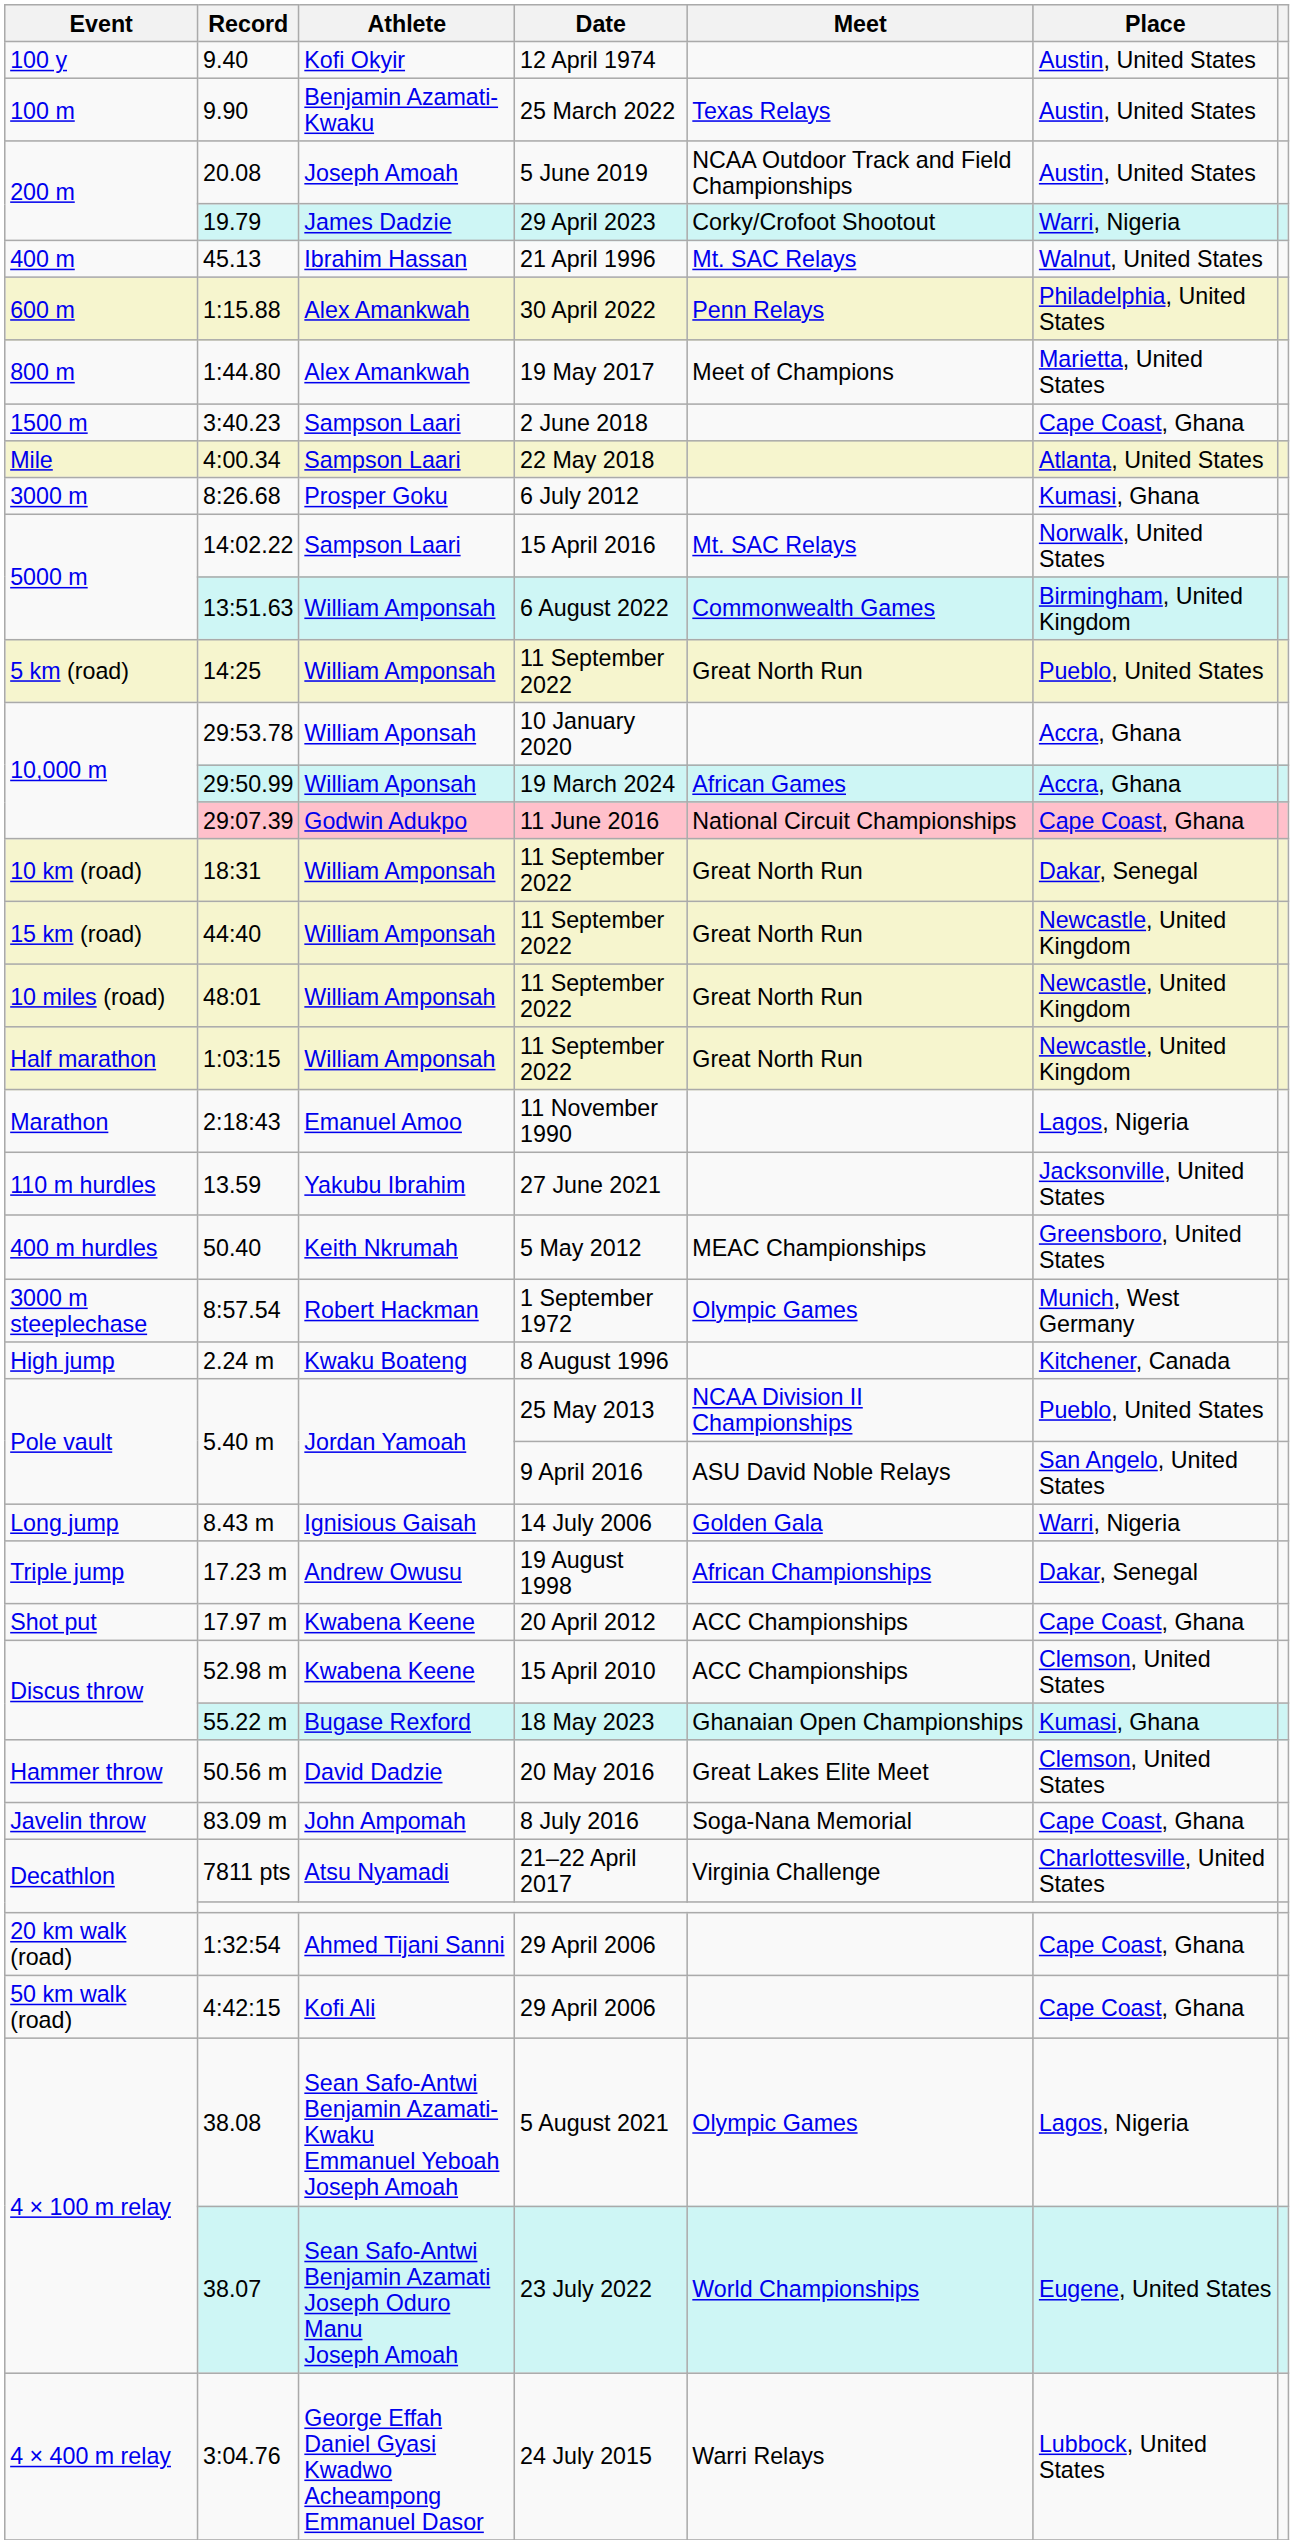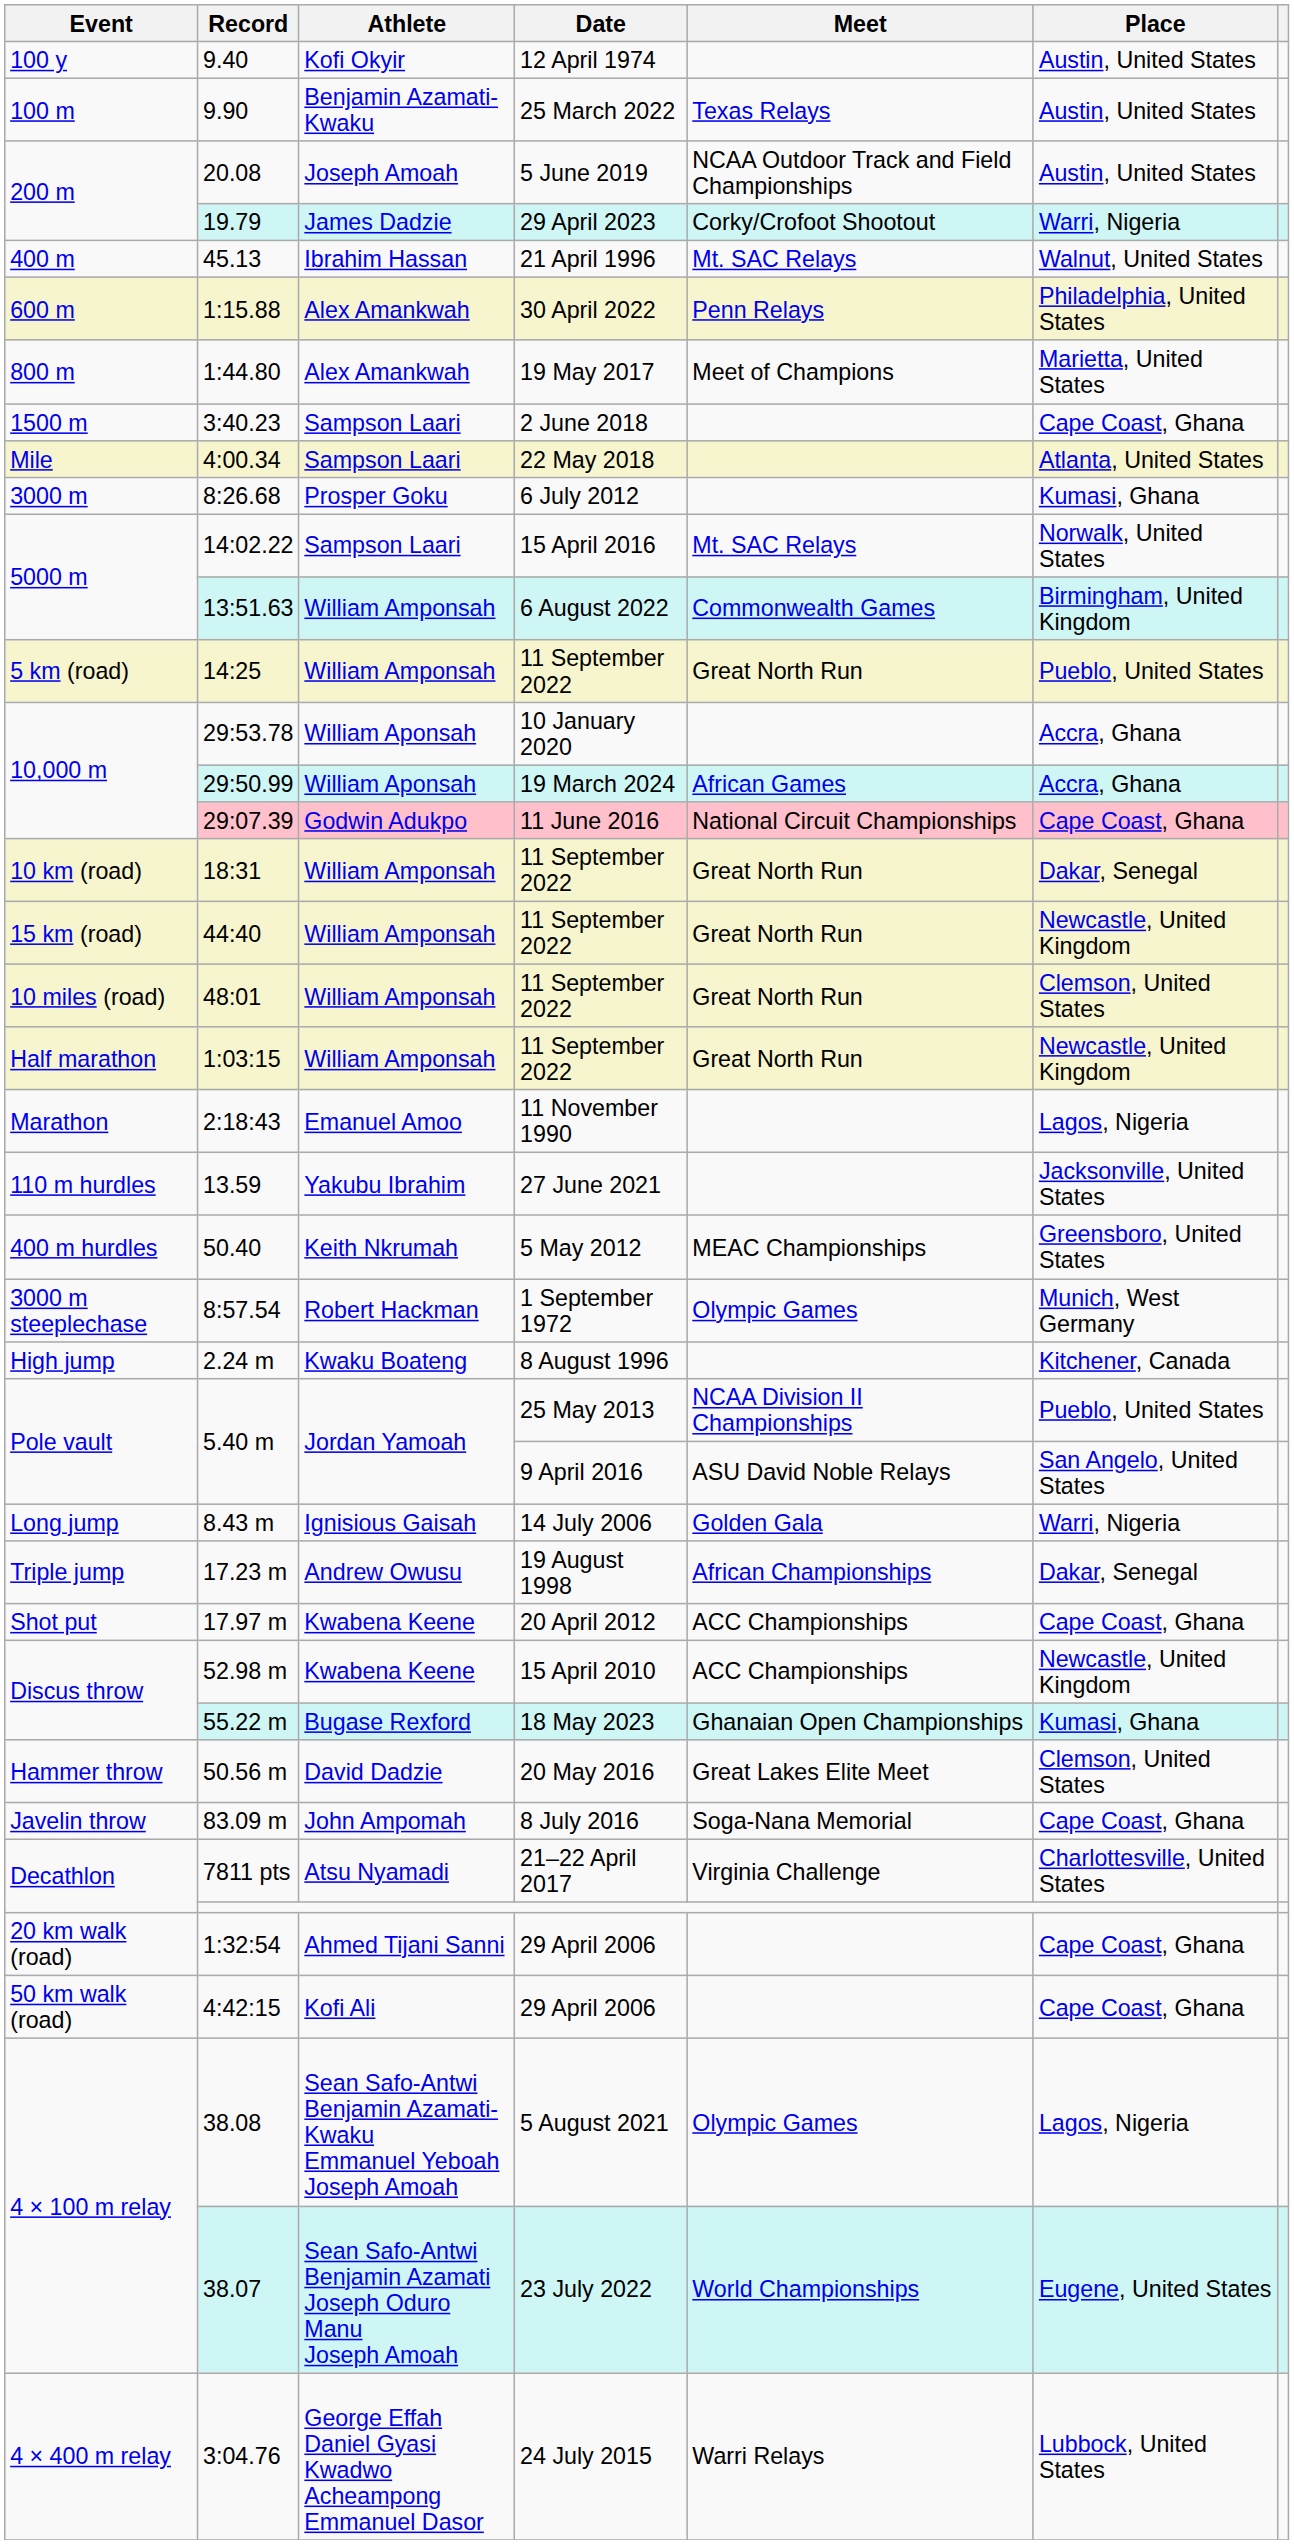 <table class="wikitable" style="font-size:95%; width: 95%;">
 <tr>
 <th>Event</th>
 <th>Record</th>
 <th>Athlete</th>
 <th>Date</th>
 <th>Meet</th>
 <th>Place</th>
 <th></th>
 </tr>
 <tr>
 <td><a href='#'>100 y</a></td>
 <td>9.40 </td>
 <td><a href='#'>Kofi Okyir</a></td>
 <td>12 April 1974</td>
 <td></td>
 <td><a href='#'>Austin</a>, United States</td>
 <td></td>
 </tr>
 <tr>
 <td><a href='#'>100 m</a></td>
 <td>9.90 </td>
 <td><a href='#'>Benjamin Azamati-Kwaku</a></td>
 <td>25 March 2022</td>
 <td><a href='#'>Texas Relays</a></td>
 <td><a href='#'>Austin</a>, United States</td>
 <td></td>
 </tr>
 <tr>
 <td rowspan=2><a href='#'>200 m</a></td>
 <td>20.08 </td>
 <td><a href='#'>Joseph Amoah</a></td>
 <td>5 June 2019</td>
 <td>NCAA Outdoor Track and Field Championships</td>
 <td><a href='#'>Austin</a>, United States</td>
 <td></td>
 </tr>
 <tr bgcolor=#CEF6F5>
 <td>19.79 </td>
 <td><a href='#'>James Dadzie</a></td>
 <td>29 April 2023</td>
 <td>Corky/Crofoot Shootout</td>
 <td><a href='#'>Warri</a>, Nigeria</td>
 <td></td>
 </tr>
 <tr>
 <td><a href='#'>400 m</a></td>
 <td>45.13</td>
 <td><a href='#'>Ibrahim Hassan</a></td>
 <td>21 April 1996</td>
 <td><a href='#'>Mt. SAC Relays</a></td>
 <td><a href='#'>Walnut</a>, United States</td>
 <td></td>
 </tr>
 <tr style="background:#f6F5CE;">
 <td><a href='#'>600 m</a></td>
 <td>1:15.88</td>
 <td><a href='#'>Alex Amankwah</a></td>
 <td>30 April 2022</td>
 <td><a href='#'>Penn Relays</a></td>
 <td><a href='#'>Philadelphia</a>, United States</td>
 <td></td>
 </tr>
 <tr>
 <td><a href='#'>800 m</a></td>
 <td>1:44.80</td>
 <td><a href='#'>Alex Amankwah</a></td>
 <td>19 May 2017</td>
 <td>Meet of Champions</td>
 <td><a href='#'>Marietta</a>, United States</td>
 <td></td>
 </tr>
 <tr>
 <td><a href='#'>1500 m</a></td>
 <td>3:40.23</td>
 <td><a href='#'>Sampson Laari</a></td>
 <td>2 June 2018</td>
 <td></td>
 <td><a href='#'>Cape Coast</a>, Ghana</td>
 <td></td>
 </tr>
 <tr style="background:#f6F5CE;">
 <td><a href='#'>Mile</a></td>
 <td>4:00.34</td>
 <td><a href='#'>Sampson Laari</a></td>
 <td>22 May 2018</td>
 <td></td>
 <td><a href='#'>Atlanta</a>, United States</td>
 <td></td>
 </tr>
 <tr>
 <td><a href='#'>3000 m</a></td>
 <td>8:26.68</td>
 <td><a href='#'>Prosper Goku</a></td>
 <td>6 July 2012</td>
 <td></td>
 <td><a href='#'>Kumasi</a>, Ghana</td>
 <td></td>
 </tr>
 <tr>
 <td rowspan=2><a href='#'>5000 m</a></td>
 <td>14:02.22</td>
 <td><a href='#'>Sampson Laari</a></td>
 <td>15 April 2016</td>
 <td><a href='#'>Mt. SAC Relays</a></td>
 <td><a href='#'>Norwalk</a>, United States</td>
 <td></td>
 </tr>
 <tr style="background:#cef6f5;">
 <td>13:51.63</td>
 <td><a href='#'>William Amponsah</a></td>
 <td>6 August 2022</td>
 <td><a href='#'>Commonwealth Games</a></td>
 <td><a href='#'>Birmingham</a>, United Kingdom</td>
 <td></td>
 </tr>
 <tr style="background:#f6F5CE;">
 <td><a href='#'>5 km</a> (road)</td>
 <td>14:25</td>
 <td><a href='#'>William Amponsah</a></td>
 <td>11 September 2022</td>
 <td>Great North Run</td>
 <td><a href='#'>Pueblo</a>, United States</td>
 <td></td>
 </tr>
 <tr>
 <td rowspan=3><a href='#'>10,000 m</a></td>
 <td>29:53.78</td>
 <td><a href='#'>William Aponsah</a></td>
 <td>10 January 2020</td>
 <td></td>
 <td><a href='#'>Accra</a>, Ghana</td>
 <td></td>
 </tr>
 <tr bgcolor="#CEF6F5">
 <td>29:50.99</td>
 <td><a href='#'>William Aponsah</a></td>
 <td>19 March 2024</td>
 <td><a href='#'>African Games</a></td>
 <td><a href='#'>Accra</a>, Ghana</td>
 <td></td>
 </tr>
 <tr style="background:pink">
 <td>29:07.39</td>
 <td><a href='#'>Godwin Adukpo</a></td>
 <td>11 June 2016</td>
 <td>National Circuit Championships</td>
 <td><a href='#'>Cape Coast</a>, Ghana</td>
 <td></td>
 </tr>
 <tr style="background:#f6F5CE;">
 <td><a href='#'>10 km</a> (road)</td>
 <td>18:31</td>
 <td><a href='#'>William Amponsah</a></td>
 <td>11 September 2022</td>
 <td>Great North Run</td>
 <td><a href='#'>Dakar</a>, Senegal</td>
 <td></td>
 </tr>
 <tr style="background:#f6F5CE;">
 <td><a href='#'>15 km</a> (road)</td>
 <td>44:40</td>
 <td><a href='#'>William Amponsah</a></td>
 <td>11 September 2022</td>
 <td>Great North Run</td>
 <td><a href='#'>Newcastle</a>, United Kingdom</td>
 <td></td>
 </tr>
 <tr style="background:#f6F5CE;">
 <td><a href='#'>10 miles</a> (road)</td>
 <td>48:01</td>
 <td><a href='#'>William Amponsah</a></td>
 <td>11 September 2022</td>
 <td>Great North Run</td>
-<td><a href='#'>Newcastle</a>, United Kingdom</td>
+<td><a href='#'>Clemson</a>, United States</td>
 <td></td>
 </tr>
 <tr style="background:#f6F5CE;">
 <td><a href='#'>Half marathon</a></td>
 <td>1:03:15</td>
 <td><a href='#'>William Amponsah</a></td>
 <td>11 September 2022</td>
 <td>Great North Run</td>
 <td><a href='#'>Newcastle</a>, United Kingdom</td>
 <td></td>
 </tr>
 <tr>
 <td><a href='#'>Marathon</a></td>
 <td>2:18:43</td>
 <td><a href='#'>Emanuel Amoo</a></td>
 <td>11 November 1990</td>
 <td></td>
 <td><a href='#'>Lagos</a>, Nigeria</td>
 <td></td>
 </tr>
 <tr>
 <td><a href='#'>110 m hurdles</a></td>
 <td>13.59 </td>
 <td><a href='#'>Yakubu Ibrahim</a></td>
 <td>27 June 2021</td>
 <td></td>
 <td><a href='#'>Jacksonville</a>, United States</td>
 <td></td>
 </tr>
 <tr>
 <td><a href='#'>400 m hurdles</a></td>
 <td>50.40</td>
 <td><a href='#'>Keith Nkrumah</a></td>
 <td>5 May 2012</td>
 <td>MEAC Championships</td>
 <td><a href='#'>Greensboro</a>, United States</td>
 <td></td>
 </tr>
 <tr>
 <td><a href='#'>3000 m steeplechase</a></td>
 <td>8:57.54</td>
 <td><a href='#'>Robert Hackman</a></td>
 <td>1 September 1972</td>
 <td><a href='#'>Olympic Games</a></td>
 <td><a href='#'>Munich</a>, West Germany</td>
 <td></td>
 </tr>
 <tr>
 <td><a href='#'>High jump</a></td>
 <td>2.24 m</td>
 <td><a href='#'>Kwaku Boateng</a></td>
 <td>8 August 1996</td>
 <td></td>
 <td><a href='#'>Kitchener</a>, Canada</td>
 <td></td>
 </tr>
 <tr>
 <td rowspan=2><a href='#'>Pole vault</a></td>
 <td rowspan=2>5.40 m</td>
 <td rowspan=2><a href='#'>Jordan Yamoah</a></td>
 <td>25 May 2013</td>
 <td><a href='#'>NCAA Division II Championships</a></td>
 <td><a href='#'>Pueblo</a>, United States</td>
 <td></td>
 </tr>
 <tr>
 <td>9 April 2016</td>
 <td>ASU David Noble Relays</td>
 <td><a href='#'>San Angelo</a>, United States</td>
 <td></td>
 </tr>
 <tr>
 <td><a href='#'>Long jump</a></td>
 <td>8.43 m </td>
 <td><a href='#'>Ignisious Gaisah</a></td>
 <td>14 July 2006</td>
 <td><a href='#'>Golden Gala</a></td>
 <td><a href='#'>Warri</a>, Nigeria</td>
 <td></td>
 </tr>
 <tr>
 <td><a href='#'>Triple jump</a></td>
 <td>17.23 m </td>
 <td><a href='#'>Andrew Owusu</a></td>
 <td>19 August 1998</td>
 <td><a href='#'>African Championships</a></td>
 <td><a href='#'>Dakar</a>, Senegal</td>
 <td></td>
 </tr>
 <tr>
 <td><a href='#'>Shot put</a></td>
 <td>17.97 m</td>
 <td><a href='#'>Kwabena Keene</a></td>
 <td>20 April 2012</td>
 <td>ACC Championships</td>
 <td><a href='#'>Cape Coast</a>, Ghana</td>
 <td></td>
 </tr>
 <tr>
 <td rowspan=2><a href='#'>Discus throw</a></td>
 <td>52.98 m</td>
 <td><a href='#'>Kwabena Keene</a></td>
 <td>15 April 2010</td>
 <td>ACC Championships</td>
-<td><a href='#'>Clemson</a>, United States</td>
+<td><a href='#'>Newcastle</a>, United Kingdom</td>
 <td></td>
 </tr>
 <tr bgcolor=#CEF6F5>
 <td>55.22 m</td>
 <td><a href='#'>Bugase Rexford</a></td>
 <td>18 May 2023</td>
 <td>Ghanaian Open Championships</td>
 <td><a href='#'>Kumasi</a>, Ghana</td>
 <td></td>
 </tr>
 <tr>
 <td><a href='#'>Hammer throw</a></td>
 <td>50.56 m</td>
 <td><a href='#'>David Dadzie</a></td>
 <td>20 May 2016</td>
 <td>Great Lakes Elite Meet</td>
 <td><a href='#'>Clemson</a>, United States</td>
 <td></td>
 </tr>
 <tr>
 <td><a href='#'>Javelin throw</a></td>
 <td>83.09 m</td>
 <td><a href='#'>John Ampomah</a></td>
 <td>8 July 2016</td>
 <td>Soga-Nana Memorial</td>
 <td><a href='#'>Cape Coast</a>, Ghana</td>
 <td></td>
 </tr>
 <tr>
 <td rowspan=2><a href='#'>Decathlon</a></td>
 <td>7811 pts</td>
 <td><a href='#'>Atsu Nyamadi</a></td>
 <td>21–22 April 2017</td>
 <td>Virginia Challenge</td>
 <td><a href='#'>Charlottesville</a>, United States</td>
 <td></td>
 </tr>
 <tr>
 <td colspan=5></td>
 <td></td>
 </tr>
 <tr>
 <td><a href='#'>20 km walk</a> (road)</td>
 <td>1:32:54</td>
 <td><a href='#'>Ahmed Tijani Sanni</a></td>
 <td>29 April 2006</td>
 <td></td>
 <td><a href='#'>Cape Coast</a>, Ghana</td>
 <td></td>
 </tr>
 <tr>
 <td><a href='#'>50 km walk</a> (road)</td>
 <td>4:42:15</td>
 <td><a href='#'>Kofi Ali</a></td>
 <td>29 April 2006</td>
 <td></td>
 <td><a href='#'>Cape Coast</a>, Ghana</td>
 <td></td>
 </tr>
 <tr>
 <td rowspan=2><a href='#'>4 × 100 m relay</a></td>
 <td>38.08</td>
 <td><br><a href='#'>Sean Safo-Antwi</a><br><a href='#'>Benjamin Azamati-Kwaku</a><br><a href='#'>Emmanuel Yeboah</a><br><a href='#'>Joseph Amoah</a></td>
 <td>5 August 2021</td>
 <td><a href='#'>Olympic Games</a></td>
 <td><a href='#'>Lagos</a>, Nigeria</td>
 <td></td>
 </tr>
 <tr bgcolor=#CEF6F5>
 <td>38.07</td>
 <td><br><a href='#'>Sean Safo-Antwi</a><br><a href='#'>Benjamin Azamati</a><br><a href='#'>Joseph Oduro Manu</a><br><a href='#'>Joseph Amoah</a></td>
 <td>23 July 2022</td>
 <td><a href='#'>World Championships</a></td>
 <td><a href='#'>Eugene</a>, United States</td>
 <td></td>
 </tr>
 <tr>
 <td><a href='#'>4 × 400 m relay</a></td>
 <td>3:04.76</td>
 <td><br><a href='#'>George Effah</a><br><a href='#'>Daniel Gyasi</a><br><a href='#'>Kwadwo Acheampong</a><br><a href='#'>Emmanuel Dasor</a></td>
 <td>24 July 2015</td>
 <td>Warri Relays</td>
 <td><a href='#'>Lubbock</a>, United States</td>
 <td></td>
 </tr>
 </table>
